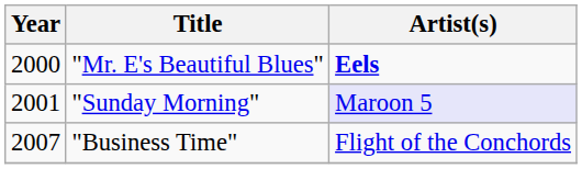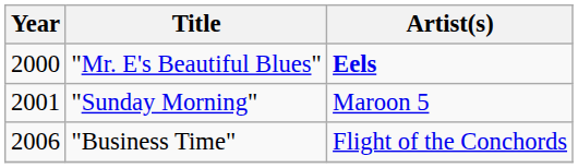 <table class="wikitable sortable">
 <tr>
 <th>Year</th>
 <th>Title</th>
 <th>Artist(s)</th>
 </tr>
 <tr>
 <td>2000</td>
 <td>"<a href='#'>Mr. E's Beautiful Blues</a>"</td>
 <td><strong><a href='#'>Eels</a></strong></td>
 </tr>
 <tr>
 <td>2001</td>
 <td>"<a href='#'>Sunday Morning</a>"</td>
-<td style="background: lavender;"><a href='#'>Maroon 5</a></td>
+<td><a href='#'>Maroon 5</a></td>
 </tr>
 <tr>
-<td>2007</td>
+<td>2006</td>
 <td>"Business Time"</td>
 <td><a href='#'>Flight of the Conchords</a></td>
 </tr>
 <tr>
 </tr>
 </table>
